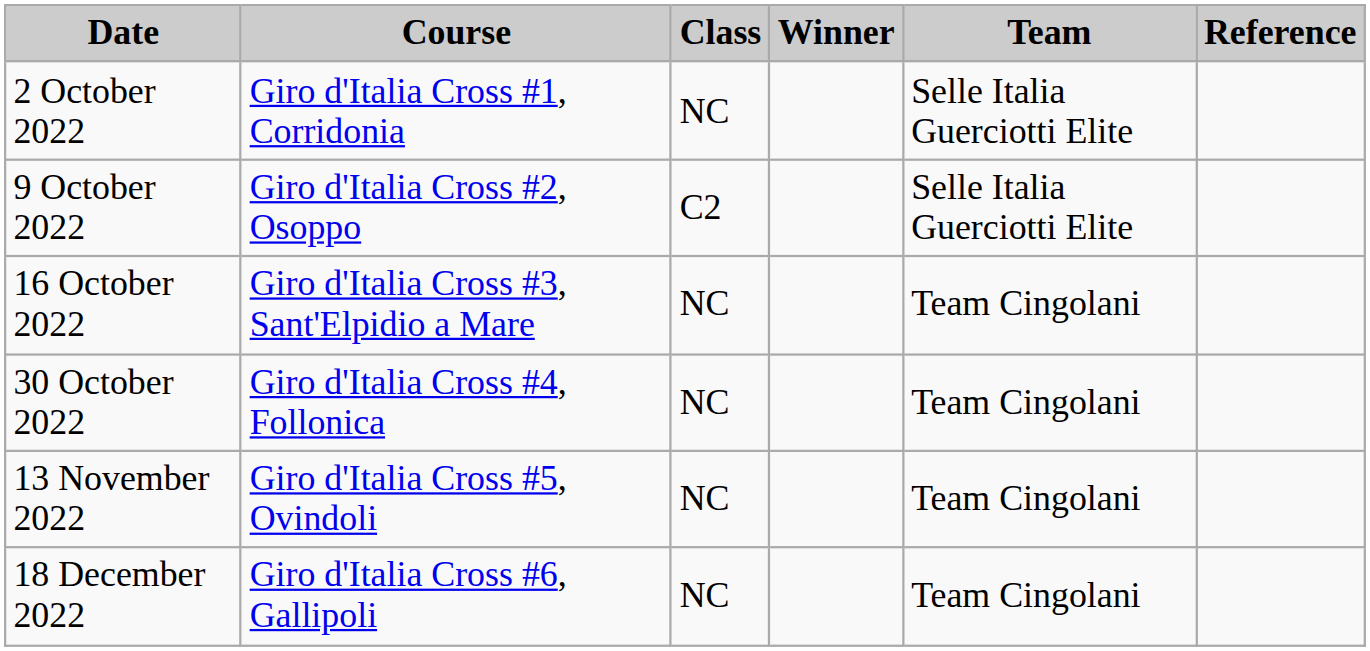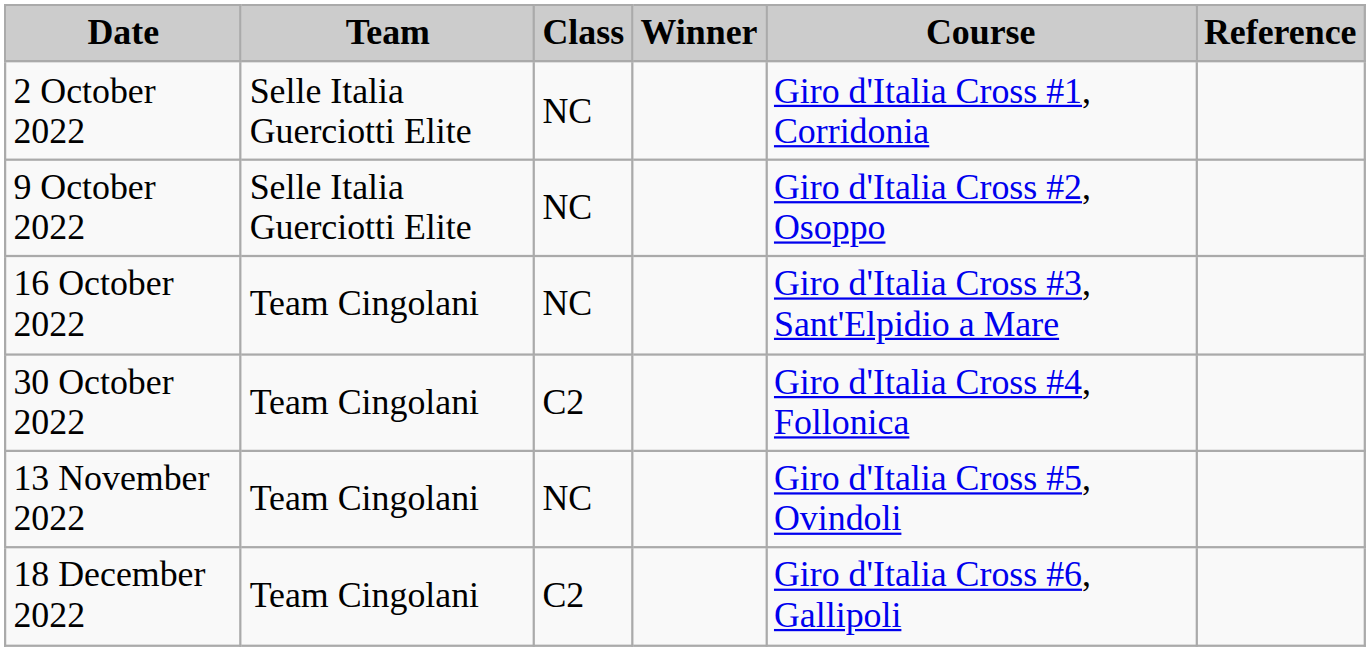 <table class="wikitable sortable alternance ">
 <tr>
 <th scope="col" style="background-color:#CCCCCC;">Date</th>
-<th scope="col" style="background-color:#CCCCCC;">Course</th>
+<th scope="col" style="background-color:#CCCCCC;">Team</th>
 <th scope="col" style="background-color:#CCCCCC;">Class</th>
 <th scope="col" style="background-color:#CCCCCC;">Winner</th>
-<th scope="col" style="background-color:#CCCCCC;">Team</th>
+<th scope="col" style="background-color:#CCCCCC;">Course</th>
 <th scope="col" style="background-color:#CCCCCC;">Reference</th>
 </tr>
 <tr>
 <td>2 October 2022</td>
-<td> <a href='#'>Giro d'Italia Cross #1</a>, <a href='#'>Corridonia</a></td>
+<td>Selle Italia Guerciotti Elite</td>
 <td>NC</td>
 <td></td>
-<td>Selle Italia Guerciotti Elite</td>
+<td> <a href='#'>Giro d'Italia Cross #1</a>, <a href='#'>Corridonia</a></td>
 <td></td>
 </tr>
 <tr>
 <td>9 October 2022</td>
+<td>Selle Italia Guerciotti Elite</td>
+<td>NC</td>
+<td></td>
 <td> <a href='#'>Giro d'Italia Cross #2</a>, <a href='#'>Osoppo</a></td>
-<td>C2</td>
-<td></td>
-<td>Selle Italia Guerciotti Elite</td>
 <td></td>
 </tr>
 <tr>
 <td>16 October 2022</td>
-<td> <a href='#'>Giro d'Italia Cross #3</a>, <a href='#'>Sant'Elpidio a Mare</a></td>
+<td>Team Cingolani</td>
 <td>NC</td>
 <td></td>
-<td>Team Cingolani</td>
+<td> <a href='#'>Giro d'Italia Cross #3</a>, <a href='#'>Sant'Elpidio a Mare</a></td>
 <td></td>
 </tr>
 <tr>
 <td>30 October 2022</td>
+<td>Team Cingolani</td>
+<td>C2</td>
+<td></td>
 <td> <a href='#'>Giro d'Italia Cross #4</a>, <a href='#'>Follonica</a></td>
-<td>NC</td>
-<td></td>
-<td>Team Cingolani</td>
 <td></td>
 </tr>
 <tr>
 <td>13 November 2022</td>
-<td> <a href='#'>Giro d'Italia Cross #5</a>, <a href='#'>Ovindoli</a></td>
+<td>Team Cingolani</td>
 <td>NC</td>
 <td></td>
-<td>Team Cingolani</td>
+<td> <a href='#'>Giro d'Italia Cross #5</a>, <a href='#'>Ovindoli</a></td>
 <td></td>
 </tr>
 <tr>
 <td>18 December 2022</td>
+<td>Team Cingolani</td>
+<td>C2</td>
+<td></td>
 <td> <a href='#'>Giro d'Italia Cross #6</a>, <a href='#'>Gallipoli</a></td>
-<td>NC</td>
-<td></td>
-<td>Team Cingolani</td>
 <td></td>
 </tr>
 </table>
